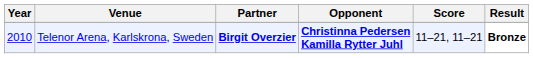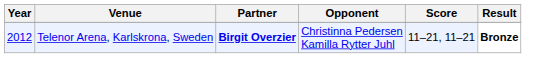 <table class="sortable wikitable" style="font-size: 90%;">
 <tr>
 <th>Year</th>
 <th>Venue</th>
 <th>Partner</th>
 <th>Opponent</th>
 <th>Score</th>
 <th>Result</th>
 </tr>
 <tr>
 </tr>
 <tr style="background:#ECF2FF">
-<td align="center"><a href='#'>2010</a></td>
+<td align="center"><a href='#'>2012</a></td>
 <td align="left"><a href='#'>Telenor Arena</a>, <a href='#'>Karlskrona</a>, <a href='#'>Sweden</a></td>
 <td align="left"><strong> <a href='#'>Birgit Overzier</a></strong></td>
-<td align="left"><strong> <a href='#'>Christinna Pedersen</a><br> <a href='#'>Kamilla Rytter Juhl</a></strong></td>
+<td align="left"> <a href='#'>Christinna Pedersen</a><br> <a href='#'>Kamilla Rytter Juhl</a></td>
 <td align="left">11–21, 11–21</td>
 <td style="text-align:left; background:white"> <strong>Bronze</strong></td>
 </tr>
 </table>
